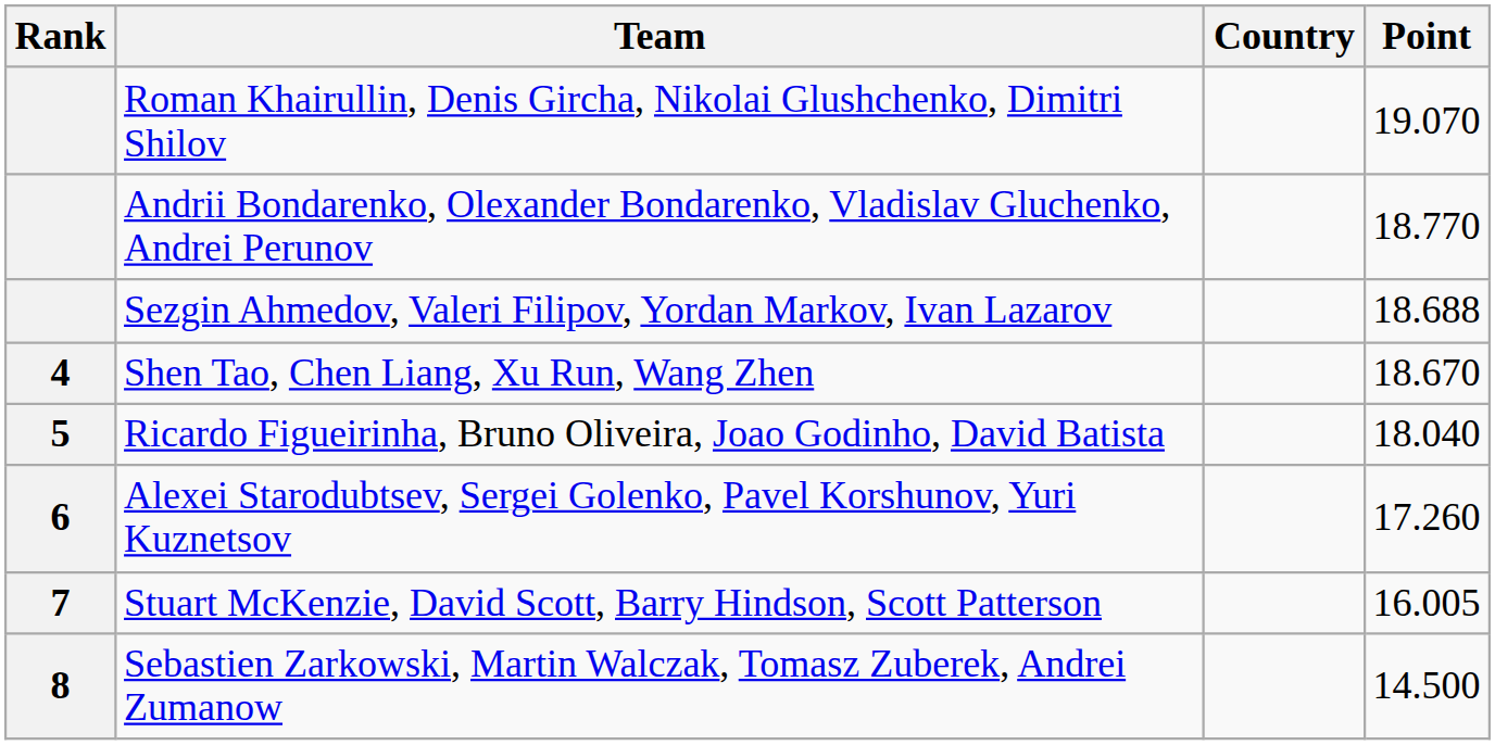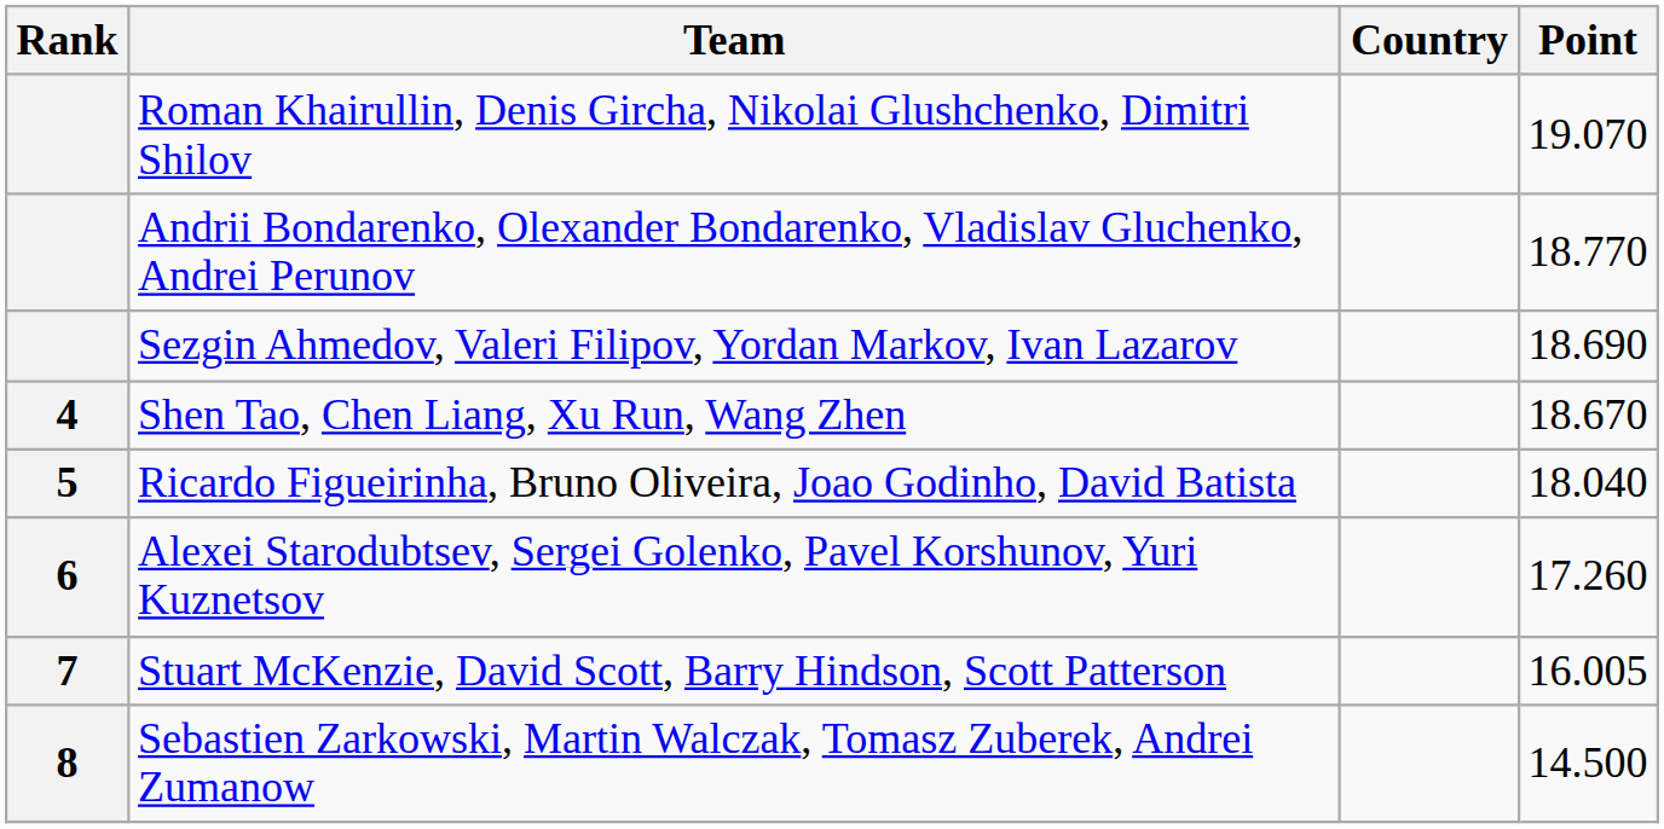 <table class="wikitable sortable">
 <tr>
 <th>Rank</th>
 <th>Team</th>
 <th>Country</th>
 <th>Point</th>
 </tr>
 <tr>
 <th></th>
 <td><a href='#'>Roman Khairullin</a>, <a href='#'>Denis Gircha</a>, <a href='#'>Nikolai Glushchenko</a>, <a href='#'>Dimitri Shilov</a></td>
 <td></td>
 <td>19.070</td>
 </tr>
 <tr>
 <th></th>
 <td><a href='#'>Andrii Bondarenko</a>, <a href='#'>Olexander Bondarenko</a>, <a href='#'>Vladislav Gluchenko</a>, <a href='#'>Andrei Perunov</a></td>
 <td></td>
 <td>18.770</td>
 </tr>
 <tr>
 <th></th>
 <td><a href='#'>Sezgin Ahmedov</a>, <a href='#'>Valeri Filipov</a>, <a href='#'>Yordan Markov</a>, <a href='#'>Ivan Lazarov</a></td>
 <td></td>
-<td>18.688</td>
+<td>18.690</td>
 </tr>
 <tr>
 <th>4</th>
 <td><a href='#'>Shen Tao</a>, <a href='#'>Chen Liang</a>, <a href='#'>Xu Run</a>, <a href='#'>Wang Zhen</a></td>
 <td></td>
 <td>18.670</td>
 </tr>
 <tr>
 <th>5</th>
 <td><a href='#'>Ricardo Figueirinha</a>, Bruno Oliveira, <a href='#'>Joao Godinho</a>, <a href='#'>David Batista</a></td>
 <td></td>
 <td>18.040</td>
 </tr>
 <tr>
 <th>6</th>
 <td><a href='#'>Alexei Starodubtsev</a>, <a href='#'>Sergei Golenko</a>, <a href='#'>Pavel Korshunov</a>, <a href='#'>Yuri Kuznetsov</a></td>
 <td></td>
 <td>17.260</td>
 </tr>
 <tr>
 <th>7</th>
 <td><a href='#'>Stuart McKenzie</a>, <a href='#'>David Scott</a>, <a href='#'>Barry Hindson</a>, <a href='#'>Scott Patterson</a></td>
 <td></td>
 <td>16.005</td>
 </tr>
 <tr>
 <th>8</th>
 <td><a href='#'>Sebastien Zarkowski</a>, <a href='#'>Martin Walczak</a>, <a href='#'>Tomasz Zuberek</a>, <a href='#'>Andrei Zumanow</a></td>
 <td></td>
 <td>14.500</td>
 </tr>
 </table>
